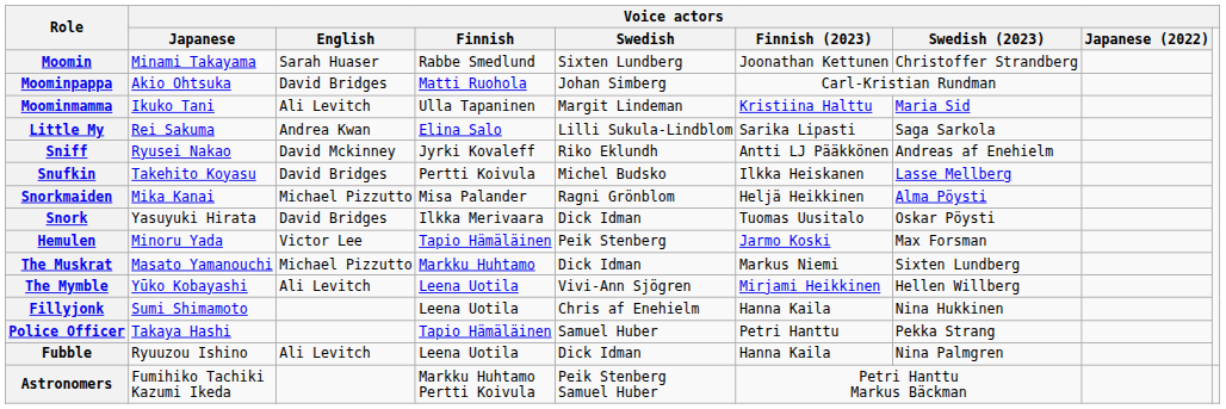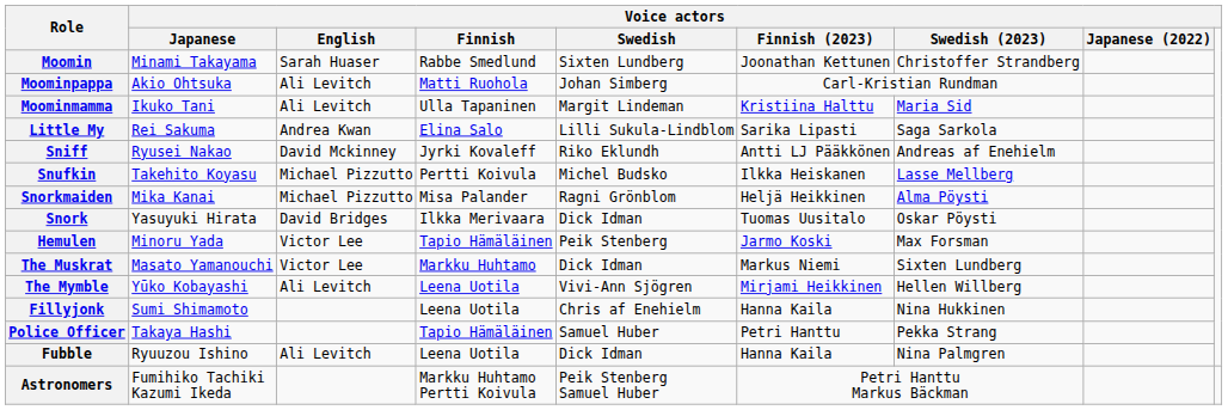 <table class="wikitable">
 <tr>
 <th rowspan=2>Role</th>
 <th colspan=8>Voice actors</th>
 </tr>
 <tr>
 <th>Japanese</th>
 <th>English</th>
 <th>Finnish</th>
 <th>Swedish</th>
 <th>Finnish (2023)</th>
 <th>Swedish (2023)</th>
 <th>Japanese (2022)</th>
 </tr>
 <tr>
 <th><a href='#'>Moomin</a></th>
 <td><a href='#'>Minami Takayama</a></td>
 <td>Sarah Huaser</td>
 <td>Rabbe Smedlund</td>
 <td>Sixten Lundberg</td>
 <td>Joonathan Kettunen</td>
 <td>Christoffer Strandberg</td>
 <td></td>
 </tr>
 <tr>
 <th><a href='#'>Moominpappa</a></th>
 <td><a href='#'>Akio Ohtsuka</a></td>
-<td>David Bridges</td>
+<td>Ali Levitch</td>
 <td><a href='#'>Matti Ruohola</a></td>
 <td>Johan Simberg</td>
 <td colspan="2" style="text-align:center;">Carl-Kristian Rundman</td>
 <td></td>
 </tr>
 <tr>
 <th><a href='#'>Moominmamma</a></th>
 <td><a href='#'>Ikuko Tani</a></td>
 <td>Ali Levitch</td>
 <td>Ulla Tapaninen</td>
 <td>Margit Lindeman</td>
 <td><a href='#'>Kristiina Halttu</a></td>
 <td><a href='#'>Maria Sid</a></td>
 <td></td>
 </tr>
 <tr>
 <th><a href='#'>Little My</a></th>
 <td><a href='#'>Rei Sakuma</a></td>
 <td>Andrea Kwan</td>
 <td><a href='#'>Elina Salo</a></td>
 <td>Lilli Sukula-Lindblom</td>
 <td>Sarika Lipasti</td>
 <td>Saga Sarkola</td>
 <td></td>
 </tr>
 <tr>
 <th><a href='#'>Sniff</a></th>
 <td><a href='#'>Ryusei Nakao</a></td>
 <td>David Mckinney</td>
 <td>Jyrki Kovaleff</td>
 <td>Riko Eklundh</td>
 <td>Antti LJ Pääkkönen</td>
 <td>Andreas af Enehielm</td>
 <td></td>
 </tr>
 <tr>
 <th><a href='#'>Snufkin</a></th>
 <td><a href='#'>Takehito Koyasu</a></td>
-<td>David Bridges</td>
+<td>Michael Pizzutto</td>
 <td>Pertti Koivula</td>
 <td>Michel Budsko</td>
 <td>Ilkka Heiskanen</td>
 <td><a href='#'>Lasse Mellberg</a></td>
 <td></td>
 </tr>
 <tr>
 <th><a href='#'>Snorkmaiden</a></th>
 <td><a href='#'>Mika Kanai</a></td>
 <td>Michael Pizzutto</td>
 <td>Misa Palander</td>
 <td>Ragni Grönblom</td>
 <td>Heljä Heikkinen</td>
 <td><a href='#'>Alma Pöysti</a></td>
 <td></td>
 </tr>
 <tr>
 <th><a href='#'>Snork</a></th>
 <td>Yasuyuki Hirata</td>
 <td>David Bridges</td>
 <td>Ilkka Merivaara</td>
 <td>Dick Idman</td>
 <td>Tuomas Uusitalo</td>
 <td>Oskar Pöysti</td>
 <td></td>
 </tr>
 <tr>
 <th><a href='#'>Hemulen</a></th>
 <td><a href='#'>Minoru Yada</a></td>
 <td>Victor Lee</td>
 <td><a href='#'>Tapio Hämäläinen</a></td>
 <td>Peik Stenberg</td>
 <td><a href='#'>Jarmo Koski</a></td>
 <td>Max Forsman</td>
 <td></td>
 </tr>
 <tr>
 <th><a href='#'>The Muskrat</a></th>
 <td><a href='#'>Masato Yamanouchi</a></td>
-<td>Michael Pizzutto</td>
+<td>Victor Lee</td>
 <td><a href='#'>Markku Huhtamo</a></td>
 <td>Dick Idman</td>
 <td>Markus Niemi</td>
 <td>Sixten Lundberg</td>
 <td></td>
 </tr>
 <tr>
 <th><a href='#'>The Mymble</a></th>
 <td><a href='#'>Yūko Kobayashi</a></td>
 <td>Ali Levitch</td>
 <td><a href='#'>Leena Uotila</a></td>
 <td>Vivi-Ann Sjögren</td>
 <td><a href='#'>Mirjami Heikkinen</a></td>
 <td>Hellen Willberg</td>
 <td></td>
 </tr>
 <tr>
 <th><a href='#'>Fillyjonk</a></th>
 <td><a href='#'>Sumi Shimamoto</a></td>
 <td></td>
 <td>Leena Uotila</td>
 <td>Chris af Enehielm</td>
 <td>Hanna Kaila</td>
 <td>Nina Hukkinen</td>
 <td></td>
 </tr>
 <tr>
 <th><a href='#'>Police Officer</a></th>
 <td><a href='#'>Takaya Hashi</a></td>
 <td></td>
 <td><a href='#'>Tapio Hämäläinen</a></td>
 <td>Samuel Huber</td>
 <td>Petri Hanttu</td>
 <td>Pekka Strang</td>
 <td></td>
 </tr>
 <tr>
 <th>Fubble</th>
 <td>Ryuuzou Ishino</td>
 <td>Ali Levitch</td>
 <td>Leena Uotila</td>
 <td>Dick Idman</td>
 <td>Hanna Kaila</td>
 <td>Nina Palmgren</td>
 <td></td>
 </tr>
 <tr>
 <th>Astronomers</th>
 <td>Fumihiko Tachiki<br>Kazumi Ikeda</td>
 <td></td>
 <td>Markku Huhtamo<br>Pertti Koivula</td>
 <td>Peik Stenberg<br>Samuel Huber</td>
 <td colspan="2" style="text-align:center;">Petri Hanttu<br>Markus Bäckman</td>
 <td></td>
 <td></td>
 </tr>
 </table>
